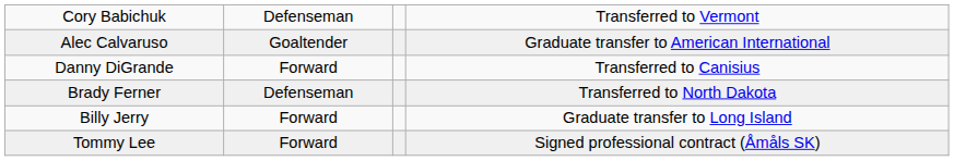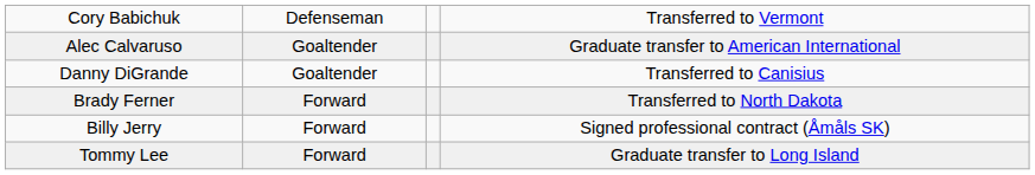 <table class="wikitable" width="60%">
 <tr align="center" bgcolor="">
 <td>Cory Babichuk</td>
 <td>Defenseman</td>
 <td></td>
 <td>Transferred to <a href='#'>Vermont</a></td>
 </tr>
 <tr align="center" bgcolor="f0f0f0">
 <td>Alec Calvaruso</td>
 <td>Goaltender</td>
 <td></td>
 <td>Graduate transfer to <a href='#'>American International</a></td>
 </tr>
 <tr align="center" bgcolor="">
 <td>Danny DiGrande</td>
-<td>Forward</td>
+<td>Goaltender</td>
 <td></td>
 <td>Transferred to <a href='#'>Canisius</a></td>
 </tr>
 <tr align="center" bgcolor="f0f0f0">
 <td>Brady Ferner</td>
-<td>Defenseman</td>
+<td>Forward</td>
 <td></td>
 <td>Transferred to <a href='#'>North Dakota</a></td>
 </tr>
 <tr align="center" bgcolor="">
 <td>Billy Jerry</td>
 <td>Forward</td>
 <td></td>
-<td>Graduate transfer to <a href='#'>Long Island</a></td>
+<td>Signed professional contract (<a href='#'>Åmåls SK</a>)</td>
 </tr>
 <tr align="center" bgcolor="f0f0f0">
 <td>Tommy Lee</td>
 <td>Forward</td>
 <td></td>
-<td>Signed professional contract (<a href='#'>Åmåls SK</a>)</td>
+<td>Graduate transfer to <a href='#'>Long Island</a></td>
 </tr>
 </table>
